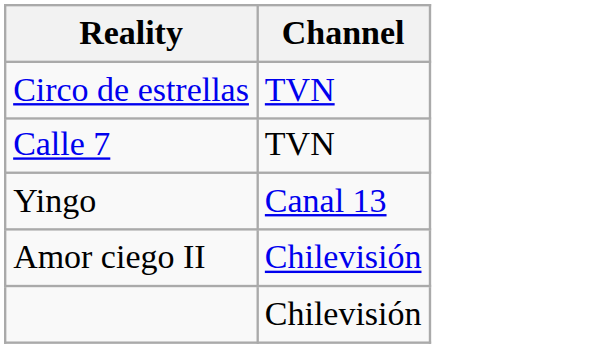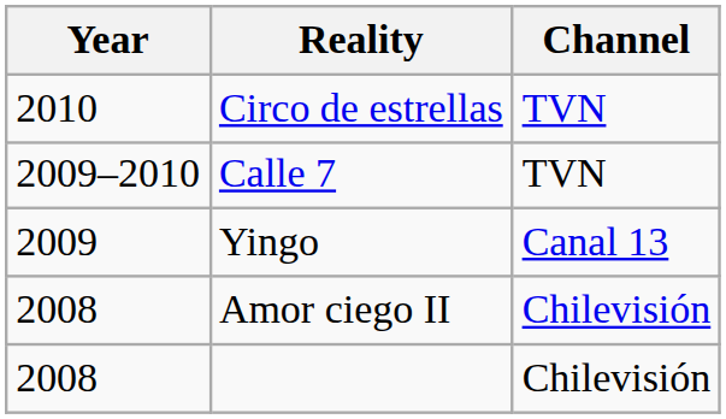 <table class="wikitable" style="font-size: 90%;">
 <tr>
+<th>Year</th>
 <th>Reality</th>
 <th>Channel</th>
 </tr>
 <tr>
+<td>2010</td>
 <td><a href='#'>Circo de estrellas</a></td>
 <td><a href='#'>TVN</a></td>
 </tr>
 <tr>
+<td>2009–2010</td>
 <td><a href='#'>Calle 7</a></td>
 <td>TVN</td>
 </tr>
 <tr>
+<td>2009</td>
 <td>Yingo</td>
 <td><a href='#'>Canal 13</a></td>
 </tr>
 <tr>
+<td>2008</td>
 <td>Amor ciego II</td>
 <td><a href='#'>Chilevisión</a></td>
 </tr>
 <tr>
+<td>2008</td>
 <td><em></em></td>
 <td>Chilevisión</td>
 </tr>
 </table>
